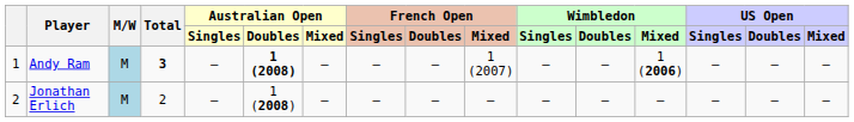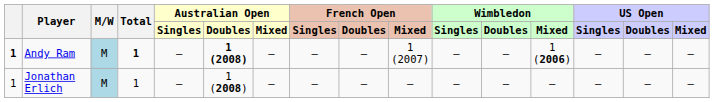 <table class="wikitable mw-datatable sortable" style="text-align:center;">
 <tr>
 <th data-sort-type="number" width="5%" rowspan="2"></th>
 <th width="15%" rowspan="2">Player</th>
 <th width="5%"  rowspan="2">M/W</th>
 <th rowspan="2">Total</th>
 <th colspan="3" style="background:#ffc;">Australian Open</th>
 <th colspan="3" style="background:#ebc2af;">French Open</th>
 <th colspan="3" style="background:#cfc;">Wimbledon</th>
 <th colspan="3" style="background:#ccf;">US Open</th>
 </tr>
 <tr>
 <th style="background:#ffc; width:60px;">Singles</th>
 <th style="background:#ffc; width:60px;">Doubles</th>
 <th style="background:#ffc; width:60px;">Mixed</th>
 <th style="background:#ebc2af; width:60px;">Singles</th>
 <th style="background:#ebc2af; width:60px;">Doubles</th>
 <th style="background:#ebc2af; width:60px;">Mixed</th>
 <th style="background:#cfc; width:60px;">Singles</th>
 <th style="background:#cfc; width:60px;">Doubles</th>
 <th style="background:#cfc; width:60px;">Mixed</th>
 <th style="background:#ccf; width:60px;">Singles</th>
 <th style="background:#ccf; width:60px;">Doubles</th>
 <th style="background:#ccf; width:60px;">Mixed</th>
 </tr>
 <tr>
-<td>1</td>
+<td><strong>1</strong></td>
 <td style="text-align:left"><a href='#'>Andy Ram</a></td>
 <td style="background:lightblue;">M</td>
-<td><strong>3</strong></td>
+<td><strong>1</strong></td>
 <td>—</td>
 <td><strong>1 (2008)</strong></td>
 <td>—</td>
 <td>—</td>
 <td>—</td>
 <td>1 (2007)</td>
 <td>—</td>
 <td>—</td>
 <td>1 (<strong>2006</strong>)</td>
 <td>—</td>
 <td>—</td>
 <td>—</td>
 </tr>
 <tr>
-<td>2</td>
+<td>1</td>
 <td style="text-align:left"><a href='#'>Jonathan Erlich</a></td>
 <td style="background:lightblue;">M</td>
-<td>2</td>
+<td>1</td>
 <td>—</td>
 <td>1 (<strong>2008</strong>)</td>
 <td>—</td>
 <td>—</td>
 <td>—</td>
 <td>—</td>
 <td>—</td>
 <td>—</td>
 <td>—</td>
 <td>—</td>
 <td>—</td>
 <td>—</td>
 </tr>
 </table>
